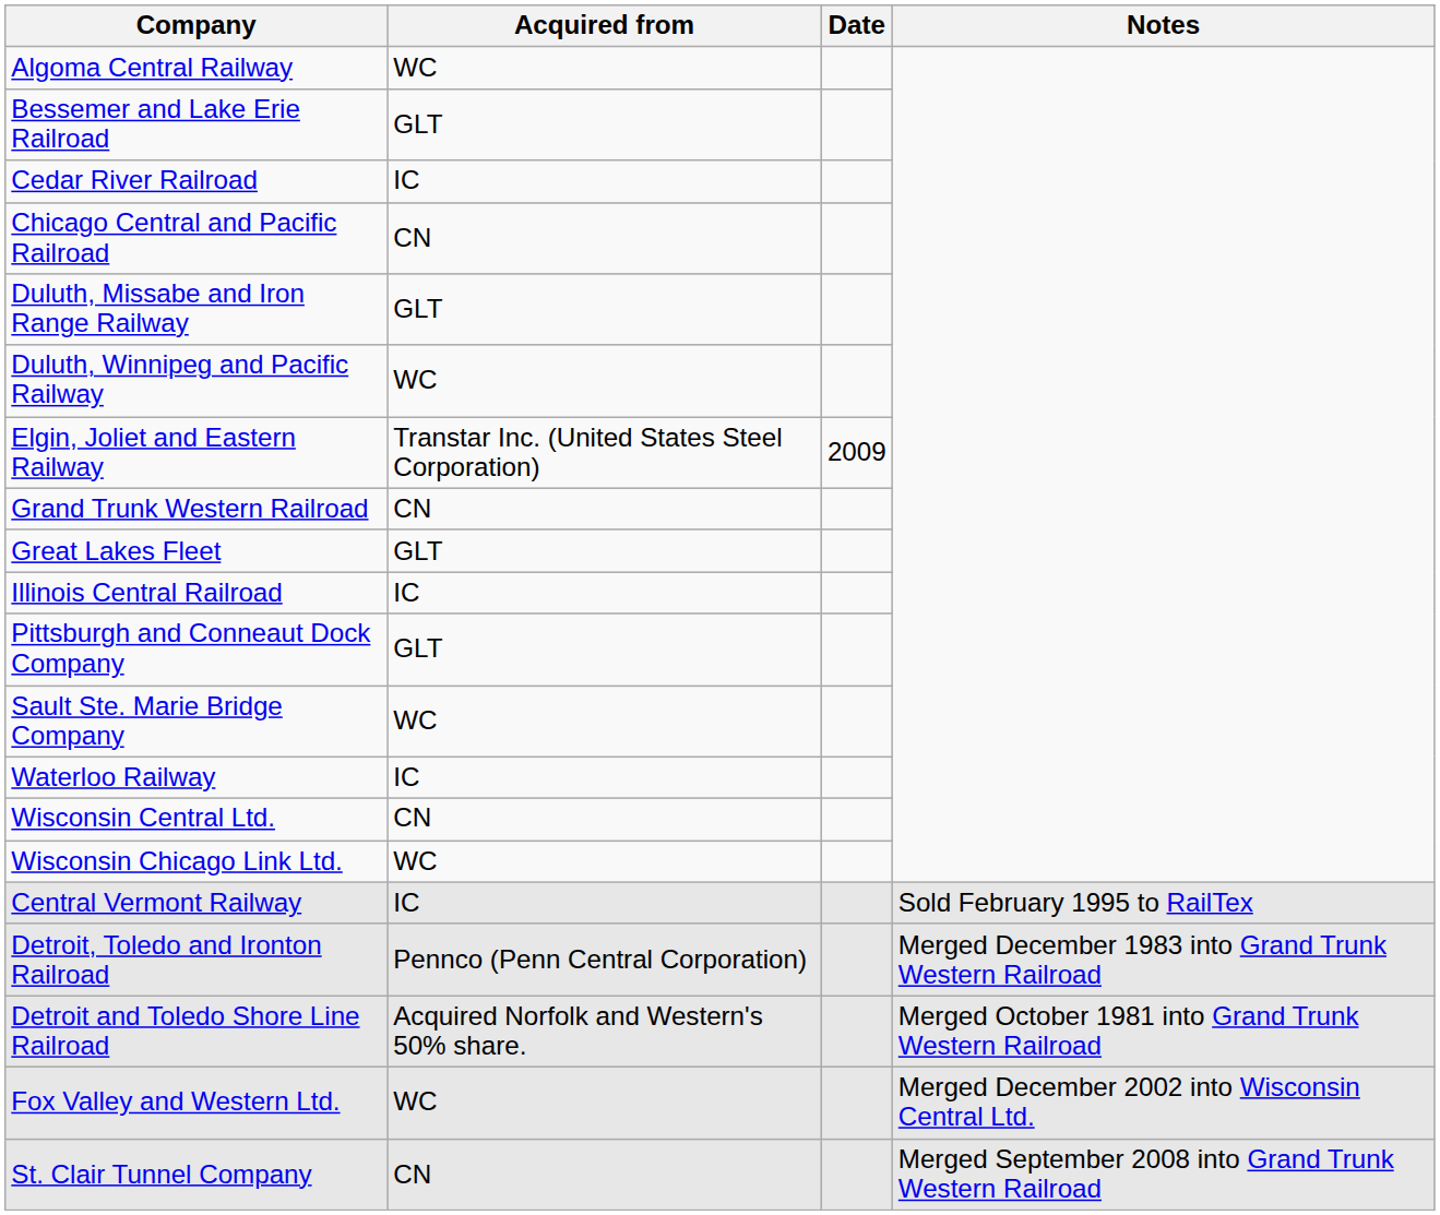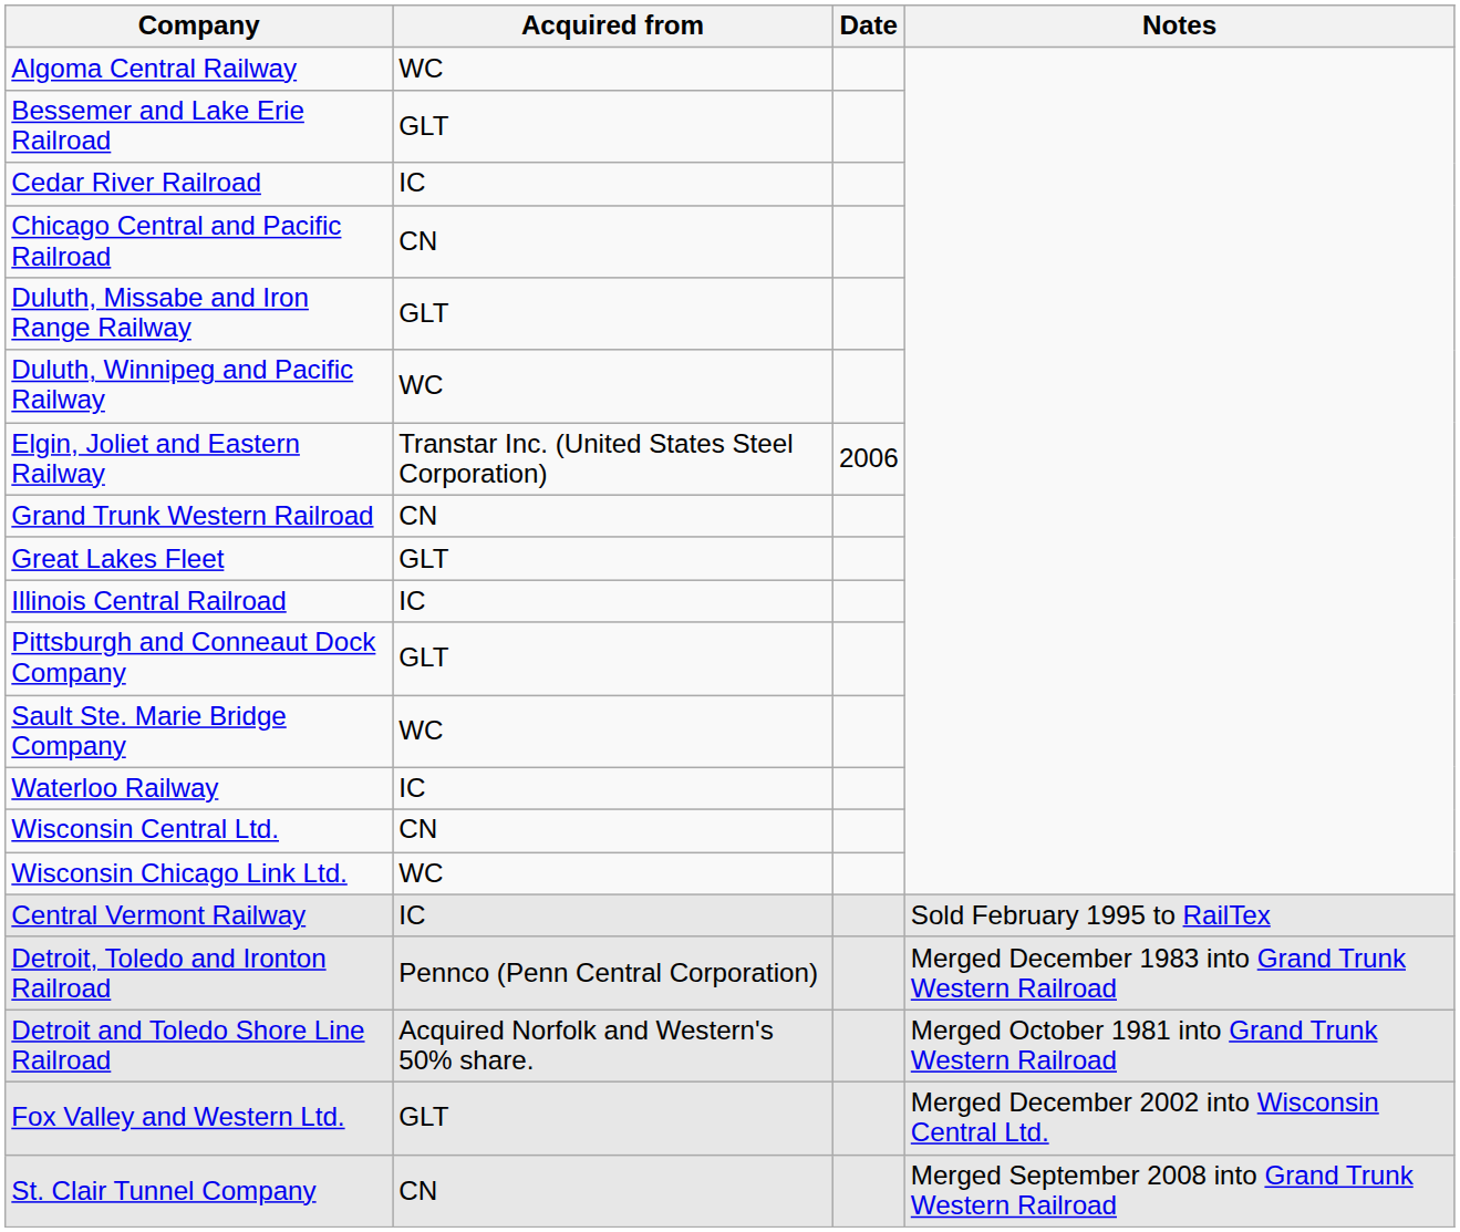 <table class="wikitable sortable">
 <tr>
 <th>Company</th>
 <th>Acquired from</th>
 <th>Date</th>
 <th>Notes</th>
 </tr>
 <tr>
 <td><a href='#'>Algoma Central Railway</a></td>
 <td>WC</td>
 <td></td>
 </tr>
 <tr>
 <td><a href='#'>Bessemer and Lake Erie Railroad</a></td>
 <td>GLT</td>
 <td></td>
 </tr>
 <tr>
 <td><a href='#'>Cedar River Railroad</a></td>
 <td>IC</td>
 <td></td>
 </tr>
 <tr>
 <td><a href='#'>Chicago Central and Pacific Railroad</a></td>
 <td>CN</td>
 <td></td>
 </tr>
 <tr>
 <td><a href='#'>Duluth, Missabe and Iron Range Railway</a></td>
 <td>GLT</td>
 <td></td>
 </tr>
 <tr>
 <td><a href='#'>Duluth, Winnipeg and Pacific Railway</a></td>
 <td>WC</td>
 <td></td>
 </tr>
 <tr>
 <td><a href='#'>Elgin, Joliet and Eastern Railway</a></td>
 <td>Transtar Inc. (United States Steel Corporation)</td>
-<td>2009</td>
+<td>2006</td>
 </tr>
 <tr>
 <td><a href='#'>Grand Trunk Western Railroad</a></td>
 <td>CN</td>
 <td></td>
 </tr>
 <tr>
 <td><a href='#'>Great Lakes Fleet</a></td>
 <td>GLT</td>
 <td></td>
 </tr>
 <tr>
 <td><a href='#'>Illinois Central Railroad</a></td>
 <td>IC</td>
 <td></td>
 </tr>
 <tr>
 <td><a href='#'>Pittsburgh and Conneaut Dock Company</a></td>
 <td>GLT</td>
 <td></td>
 </tr>
 <tr>
 <td><a href='#'>Sault Ste. Marie Bridge Company</a></td>
 <td>WC</td>
 <td></td>
 </tr>
 <tr>
 <td><a href='#'>Waterloo Railway</a></td>
 <td>IC</td>
 <td></td>
 </tr>
 <tr>
 <td><a href='#'>Wisconsin Central Ltd.</a></td>
 <td>CN</td>
 <td></td>
 </tr>
 <tr>
 <td><a href='#'>Wisconsin Chicago Link Ltd.</a></td>
 <td>WC</td>
 <td></td>
 </tr>
 <tr bgcolor=e7e7e7>
 <td><a href='#'>Central Vermont Railway</a></td>
 <td>IC</td>
 <td></td>
 <td>Sold February 1995 to <a href='#'>RailTex</a></td>
 </tr>
 <tr bgcolor=e7e7e7>
 <td><a href='#'>Detroit, Toledo and Ironton Railroad</a></td>
 <td>Pennco (Penn Central Corporation)</td>
 <td></td>
 <td>Merged December 1983 into <a href='#'>Grand Trunk Western Railroad</a></td>
 </tr>
 <tr bgcolor=e7e7e7>
 <td><a href='#'>Detroit and Toledo Shore Line Railroad</a></td>
 <td>Acquired Norfolk and Western's 50% share.</td>
 <td></td>
 <td>Merged October 1981 into <a href='#'>Grand Trunk Western Railroad</a></td>
 </tr>
 <tr bgcolor=e7e7e7>
 <td><a href='#'>Fox Valley and Western Ltd.</a></td>
-<td>WC</td>
+<td>GLT</td>
 <td></td>
 <td>Merged December 2002 into <a href='#'>Wisconsin Central Ltd.</a></td>
 </tr>
 <tr bgcolor=e7e7e7>
 <td><a href='#'>St. Clair Tunnel Company</a></td>
 <td>CN</td>
 <td></td>
 <td>Merged September 2008 into <a href='#'>Grand Trunk Western Railroad</a></td>
 </tr>
 </table>
